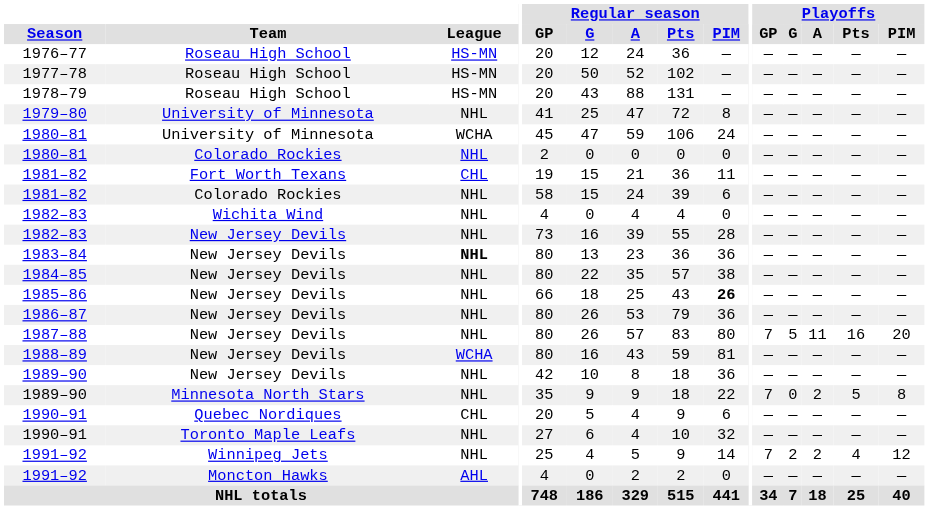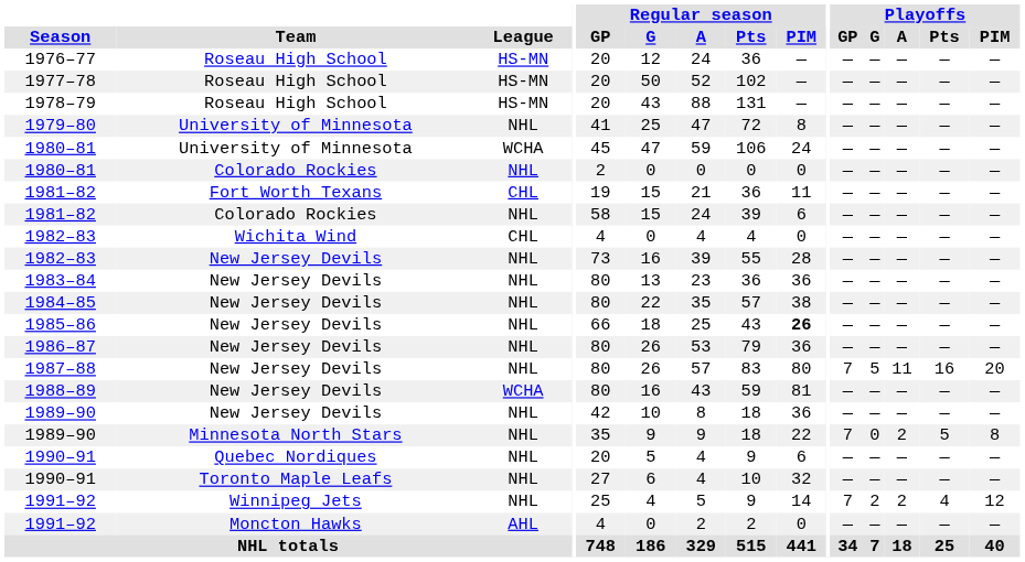 <table border="0" cellpadding="1" cellspacing="0" style="text-align:center; width:60em">
 <tr bgcolor="#e0e0e0">
 <th colspan="3" bgcolor="#ffffff"></th>
 <th rowspan="100" bgcolor="#ffffff"></th>
 <th colspan="5"><a href='#'>Regular season</a></th>
 <th rowspan="100" bgcolor="#ffffff"></th>
 <th colspan="5"><a href='#'>Playoffs</a></th>
 </tr>
 <tr bgcolor="#e0e0e0">
 <th><a href='#'>Season</a></th>
 <th>Team</th>
 <th>League</th>
 <th>GP</th>
 <th><a href='#'>G</a></th>
 <th><a href='#'>A</a></th>
 <th><a href='#'>Pts</a></th>
 <th><a href='#'>PIM</a></th>
 <th>GP</th>
 <th>G</th>
 <th>A</th>
 <th>Pts</th>
 <th>PIM</th>
 </tr>
 <tr>
 <td>1976–77</td>
 <td><a href='#'>Roseau High School</a></td>
 <td><a href='#'>HS-MN</a></td>
 <td>20</td>
 <td>12</td>
 <td>24</td>
 <td>36</td>
 <td>—</td>
 <td>—</td>
 <td>—</td>
 <td>—</td>
 <td>—</td>
 <td>—</td>
 </tr>
 <tr bgcolor="#f0f0f0">
 <td>1977–78</td>
 <td>Roseau High School</td>
 <td>HS-MN</td>
 <td>20</td>
 <td>50</td>
 <td>52</td>
 <td>102</td>
 <td>—</td>
 <td>—</td>
 <td>—</td>
 <td>—</td>
 <td>—</td>
 <td>—</td>
 </tr>
 <tr>
 <td>1978–79</td>
 <td>Roseau High School</td>
 <td>HS-MN</td>
 <td>20</td>
 <td>43</td>
 <td>88</td>
 <td>131</td>
 <td>—</td>
 <td>—</td>
 <td>—</td>
 <td>—</td>
 <td>—</td>
 <td>—</td>
 </tr>
 <tr bgcolor="#f0f0f0">
 <td><a href='#'>1979–80</a></td>
 <td><a href='#'>University of Minnesota</a></td>
 <td>NHL</td>
 <td>41</td>
 <td>25</td>
 <td>47</td>
 <td>72</td>
 <td>8</td>
 <td>—</td>
 <td>—</td>
 <td>—</td>
 <td>—</td>
 <td>—</td>
 </tr>
 <tr>
 <td><a href='#'>1980–81</a></td>
 <td>University of Minnesota</td>
 <td>WCHA</td>
 <td>45</td>
 <td>47</td>
 <td>59</td>
 <td>106</td>
 <td>24</td>
 <td>—</td>
 <td>—</td>
 <td>—</td>
 <td>—</td>
 <td>—</td>
 </tr>
 <tr bgcolor="#f0f0f0">
 <td><a href='#'>1980–81</a></td>
 <td><a href='#'>Colorado Rockies</a></td>
 <td><a href='#'>NHL</a></td>
 <td>2</td>
 <td>0</td>
 <td>0</td>
 <td>0</td>
 <td>0</td>
 <td>—</td>
 <td>—</td>
 <td>—</td>
 <td>—</td>
 <td>—</td>
 </tr>
 <tr>
 <td><a href='#'>1981–82</a></td>
 <td><a href='#'>Fort Worth Texans</a></td>
 <td><a href='#'>CHL</a></td>
 <td>19</td>
 <td>15</td>
 <td>21</td>
 <td>36</td>
 <td>11</td>
 <td>—</td>
 <td>—</td>
 <td>—</td>
 <td>—</td>
 <td>—</td>
 </tr>
 <tr bgcolor="#f0f0f0">
 <td><a href='#'>1981–82</a></td>
 <td>Colorado Rockies</td>
 <td>NHL</td>
 <td>58</td>
 <td>15</td>
 <td>24</td>
 <td>39</td>
 <td>6</td>
 <td>—</td>
 <td>—</td>
 <td>—</td>
 <td>—</td>
 <td>—</td>
 </tr>
 <tr>
 <td><a href='#'>1982–83</a></td>
 <td><a href='#'>Wichita Wind</a></td>
-<td>NHL</td>
+<td>CHL</td>
 <td>4</td>
 <td>0</td>
 <td>4</td>
 <td>4</td>
 <td>0</td>
 <td>—</td>
 <td>—</td>
 <td>—</td>
 <td>—</td>
 <td>—</td>
 </tr>
 <tr bgcolor="#f0f0f0">
 <td><a href='#'>1982–83</a></td>
 <td><a href='#'>New Jersey Devils</a></td>
 <td>NHL</td>
 <td>73</td>
 <td>16</td>
 <td>39</td>
 <td>55</td>
 <td>28</td>
 <td>—</td>
 <td>—</td>
 <td>—</td>
 <td>—</td>
 <td>—</td>
 </tr>
 <tr>
 <td><a href='#'>1983–84</a></td>
 <td>New Jersey Devils</td>
-<td><strong>NHL</strong></td>
+<td>NHL</td>
 <td>80</td>
 <td>13</td>
 <td>23</td>
 <td>36</td>
 <td>36</td>
 <td>—</td>
 <td>—</td>
 <td>—</td>
 <td>—</td>
 <td>—</td>
 </tr>
 <tr bgcolor="#f0f0f0">
 <td><a href='#'>1984–85</a></td>
 <td>New Jersey Devils</td>
 <td>NHL</td>
 <td>80</td>
 <td>22</td>
 <td>35</td>
 <td>57</td>
 <td>38</td>
 <td>—</td>
 <td>—</td>
 <td>—</td>
 <td>—</td>
 <td>—</td>
 </tr>
 <tr>
 <td><a href='#'>1985–86</a></td>
 <td>New Jersey Devils</td>
 <td>NHL</td>
 <td>66</td>
 <td>18</td>
 <td>25</td>
 <td>43</td>
 <td><strong>26</strong></td>
 <td>—</td>
 <td>—</td>
 <td>—</td>
 <td>—</td>
 <td>—</td>
 </tr>
 <tr bgcolor="#f0f0f0">
 <td><a href='#'>1986–87</a></td>
 <td>New Jersey Devils</td>
 <td>NHL</td>
 <td>80</td>
 <td>26</td>
 <td>53</td>
 <td>79</td>
 <td>36</td>
 <td>—</td>
 <td>—</td>
 <td>—</td>
 <td>—</td>
 <td>—</td>
 </tr>
 <tr>
 <td><a href='#'>1987–88</a></td>
 <td>New Jersey Devils</td>
 <td>NHL</td>
 <td>80</td>
 <td>26</td>
 <td>57</td>
 <td>83</td>
 <td>80</td>
 <td>7</td>
 <td>5</td>
 <td>11</td>
 <td>16</td>
 <td>20</td>
 </tr>
 <tr bgcolor="#f0f0f0">
 <td><a href='#'>1988–89</a></td>
 <td>New Jersey Devils</td>
 <td><a href='#'>WCHA</a></td>
 <td>80</td>
 <td>16</td>
 <td>43</td>
 <td>59</td>
 <td>81</td>
 <td>—</td>
 <td>—</td>
 <td>—</td>
 <td>—</td>
 <td>—</td>
 </tr>
 <tr>
 <td><a href='#'>1989–90</a></td>
 <td>New Jersey Devils</td>
 <td>NHL</td>
 <td>42</td>
 <td>10</td>
 <td>8</td>
 <td>18</td>
 <td>36</td>
 <td>—</td>
 <td>—</td>
 <td>—</td>
 <td>—</td>
 <td>—</td>
 </tr>
 <tr bgcolor="#f0f0f0">
 <td>1989–90</td>
 <td><a href='#'>Minnesota North Stars</a></td>
 <td>NHL</td>
 <td>35</td>
 <td>9</td>
 <td>9</td>
 <td>18</td>
 <td>22</td>
 <td>7</td>
 <td>0</td>
 <td>2</td>
 <td>5</td>
 <td>8</td>
 </tr>
 <tr>
 <td><a href='#'>1990–91</a></td>
 <td><a href='#'>Quebec Nordiques</a></td>
-<td>CHL</td>
+<td>NHL</td>
 <td>20</td>
 <td>5</td>
 <td>4</td>
 <td>9</td>
 <td>6</td>
 <td>—</td>
 <td>—</td>
 <td>—</td>
 <td>—</td>
 <td>—</td>
 </tr>
 <tr bgcolor="#f0f0f0">
 <td>1990–91</td>
 <td><a href='#'>Toronto Maple Leafs</a></td>
 <td>NHL</td>
 <td>27</td>
 <td>6</td>
 <td>4</td>
 <td>10</td>
 <td>32</td>
 <td>—</td>
 <td>—</td>
 <td>—</td>
 <td>—</td>
 <td>—</td>
 </tr>
 <tr>
 <td><a href='#'>1991–92</a></td>
 <td><a href='#'>Winnipeg Jets</a></td>
 <td>NHL</td>
 <td>25</td>
 <td>4</td>
 <td>5</td>
 <td>9</td>
 <td>14</td>
 <td>7</td>
 <td>2</td>
 <td>2</td>
 <td>4</td>
 <td>12</td>
 </tr>
 <tr bgcolor="#f0f0f0">
 <td><a href='#'>1991–92</a></td>
 <td><a href='#'>Moncton Hawks</a></td>
 <td><a href='#'>AHL</a></td>
 <td>4</td>
 <td>0</td>
 <td>2</td>
 <td>2</td>
 <td>0</td>
 <td>—</td>
 <td>—</td>
 <td>—</td>
 <td>—</td>
 <td>—</td>
 </tr>
 <tr bgcolor="#e0e0e0">
 <th colspan="3">NHL totals</th>
 <th>748</th>
 <th>186</th>
 <th>329</th>
 <th>515</th>
 <th>441</th>
 <th>34</th>
 <th>7</th>
 <th>18</th>
 <th>25</th>
 <th>40</th>
 </tr>
 </table>
